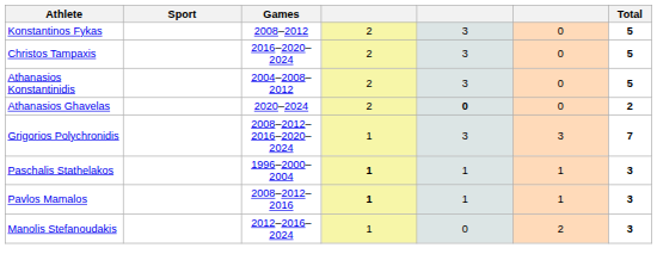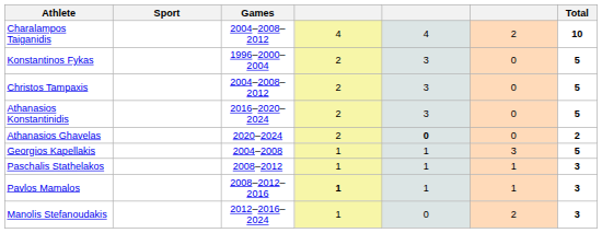 <table class="wikitable" width=68% style="font-size:90%; text-align:center;">
 <tr>
 <th width=150>Athlete</th>
 <th width=150>Sport</th>
 <th width=100>Games</th>
 <th></th>
 <th></th>
 <th></th>
 <th width=50>Total</th>
 </tr>
+<tr align="center" valign="middle" bgcolor="#FFFFFF">
+<td align=left><a href='#'>Charalampos Taiganidis</a></td>
+<td align=left></td>
+<td><a href='#'>2004</a>–<a href='#'>2008</a>–<a href='#'>2012</a></td>
+<td style="background:#F7F6A8;">4</td>
+<td style="background:#DCE5E5;">4</td>
+<td style="background:#FFDAB9;">2</td>
+<td><strong>10</strong></td>
+</tr>
 <tr valign="middle" bgcolor="#FFFFFF" align="center">
 <td align="left"><a href='#'>Konstantinos Fykas</a></td>
 <td align="left"></td>
-<td><a href='#'>2008</a>–<a href='#'>2012</a></td>
+<td><a href='#'>1996</a>–<a href='#'>2000</a>–<a href='#'>2004</a></td>
 <td style="background:#F7F6A8;">2</td>
 <td style="background:#DCE5E5;">3</td>
 <td style="background:#FFDAB9;">0</td>
 <td><strong>5</strong></td>
 </tr>
 <tr valign="middle" bgcolor="#FFFFFF" align="center">
 <td align="left"><a href='#'>Christos Tampaxis</a></td>
 <td align="left"></td>
-<td><a href='#'>2016</a>–<a href='#'>2020</a>–<a href='#'>2024</a></td>
+<td><a href='#'>2004</a>–<a href='#'>2008</a>–<a href='#'>2012</a></td>
 <td style="background:#F7F6A8;">2</td>
 <td style="background:#DCE5E5;">3</td>
 <td style="background:#FFDAB9;">0</td>
 <td><strong>5</strong></td>
 </tr>
 <tr align="center" valign="middle" bgcolor="#FFFFFF">
 <td align=left><a href='#'>Athanasios Konstantinidis</a></td>
 <td align=left></td>
-<td><a href='#'>2004</a>–<a href='#'>2008</a>–<a href='#'>2012</a></td>
+<td><a href='#'>2016</a>–<a href='#'>2020</a>–<a href='#'>2024</a></td>
 <td style="background:#F7F6A8;">2</td>
 <td style="background:#DCE5E5;">3</td>
 <td style="background:#FFDAB9;">0</td>
 <td><strong>5</strong></td>
 </tr>
 <tr align="center" valign="middle" bgcolor="#FFFFFF">
 <td align=left><a href='#'>Athanasios Ghavelas</a></td>
 <td align=left></td>
 <td><a href='#'>2020</a>–<a href='#'>2024</a></td>
 <td style="background:#F7F6A8;">2</td>
 <td style="background:#DCE5E5;"><strong>0</strong></td>
 <td style="background:#FFDAB9;">0</td>
 <td><strong>2</strong></td>
 </tr>
-<tr valign="middle" bgcolor="#FFFFFF" align="center">
-<td align="left"><a href='#'>Grigorios Polychronidis</a></td>
-<td align="left"></td>
-<td><a href='#'>2008</a>–<a href='#'>2012</a>–<a href='#'>2016</a>–<a href='#'>2020</a>–<a href='#'>2024</a></td>
+<tr align="center" valign="middle" bgcolor="#FFFFFF">
+<td align=left><a href='#'>Georgios Kapellakis</a></td>
+<td align=left></td>
+<td><a href='#'>2004</a>–<a href='#'>2008</a></td>
 <td style="background:#F7F6A8;">1</td>
-<td style="background:#DCE5E5;">3</td>
+<td style="background:#DCE5E5;">1</td>
 <td style="background:#FFDAB9;">3</td>
-<td><strong>7</strong></td>
+<td><strong>5</strong></td>
 </tr>
 <tr align="center" valign="middle" bgcolor="#FFFFFF">
 <td align=left><a href='#'>Paschalis Stathelakos</a></td>
 <td align=left></td>
-<td><a href='#'>1996</a>–<a href='#'>2000</a>–<a href='#'>2004</a></td>
-<td style="background:#F7F6A8;"><strong>1</strong></td>
+<td><a href='#'>2008</a>–<a href='#'>2012</a></td>
+<td style="background:#F7F6A8;">1</td>
 <td style="background:#DCE5E5;">1</td>
 <td style="background:#FFDAB9;">1</td>
 <td><strong>3</strong></td>
 </tr>
 <tr align="center" valign="middle" bgcolor="#FFFFFF">
 <td align=left><a href='#'>Pavlos Mamalos</a></td>
 <td align=left></td>
 <td><a href='#'>2008</a>–<a href='#'>2012</a>–<a href='#'>2016</a></td>
 <td style="background:#F7F6A8;"><strong>1</strong></td>
 <td style="background:#DCE5E5;">1</td>
 <td style="background:#FFDAB9;">1</td>
 <td><strong>3</strong></td>
 </tr>
 <tr align="center" valign="middle" bgcolor="#FFFFFF">
 <td align=left><a href='#'>Manolis Stefanoudakis</a></td>
 <td align=left></td>
 <td><a href='#'>2012</a>–<a href='#'>2016</a>–<a href='#'>2024</a></td>
 <td style="background:#F7F6A8;">1</td>
 <td style="background:#DCE5E5;">0</td>
 <td style="background:#FFDAB9;">2</td>
 <td><strong>3</strong></td>
 </tr>
 </table>
